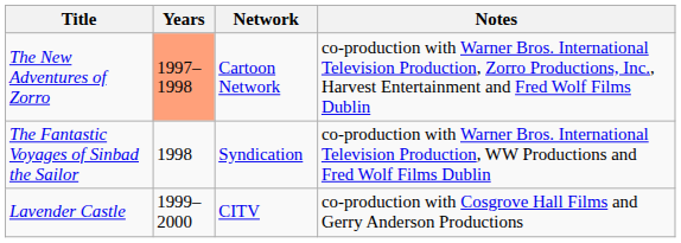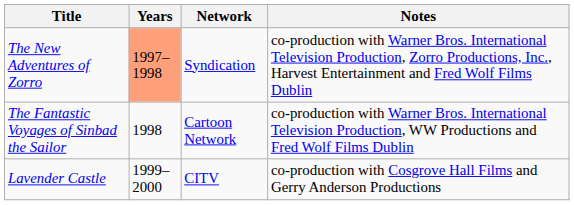 <table class="wikitable sortable">
 <tr>
 <th>Title</th>
 <th>Years</th>
 <th>Network</th>
 <th>Notes</th>
 </tr>
 <tr>
 <td><em><a href='#'>The New Adventures of Zorro</a></em></td>
 <td style="background: lightsalmon;">1997–1998</td>
-<td><a href='#'>Cartoon Network</a></td>
+<td><a href='#'>Syndication</a></td>
 <td>co-production with <a href='#'>Warner Bros. International Television Production</a>, <a href='#'>Zorro Productions, Inc.</a>, Harvest Entertainment and <a href='#'>Fred Wolf Films Dublin</a></td>
 </tr>
 <tr>
 <td><em><a href='#'>The Fantastic Voyages of Sinbad the Sailor</a></em></td>
 <td>1998</td>
-<td><a href='#'>Syndication</a></td>
+<td><a href='#'>Cartoon Network</a></td>
 <td>co-production with <a href='#'>Warner Bros. International Television Production</a>, WW Productions and <a href='#'>Fred Wolf Films Dublin</a></td>
 </tr>
 <tr>
 <td><em><a href='#'>Lavender Castle</a></em></td>
 <td>1999–2000</td>
 <td><a href='#'>CITV</a></td>
 <td>co-production with <a href='#'>Cosgrove Hall Films</a> and Gerry Anderson Productions</td>
 </tr>
 </table>
